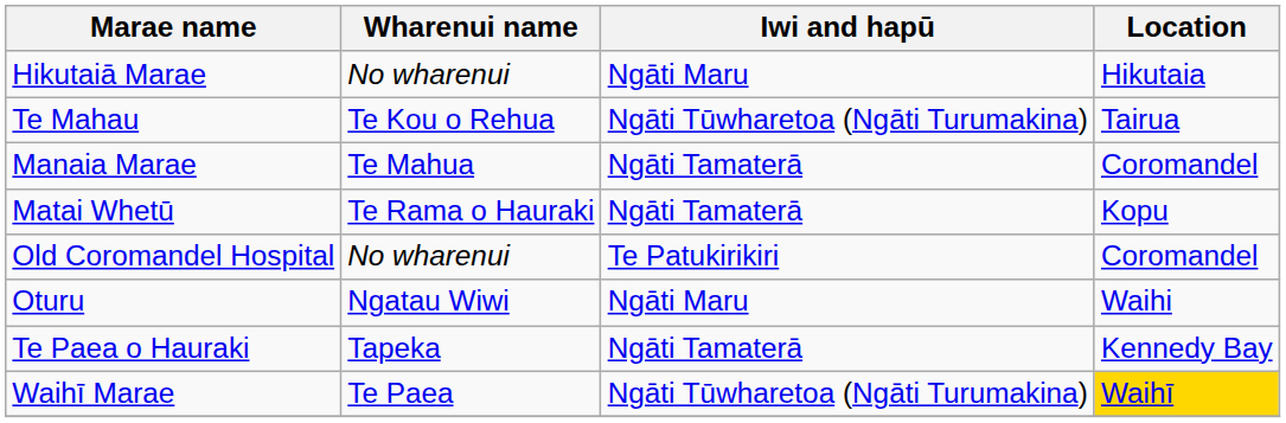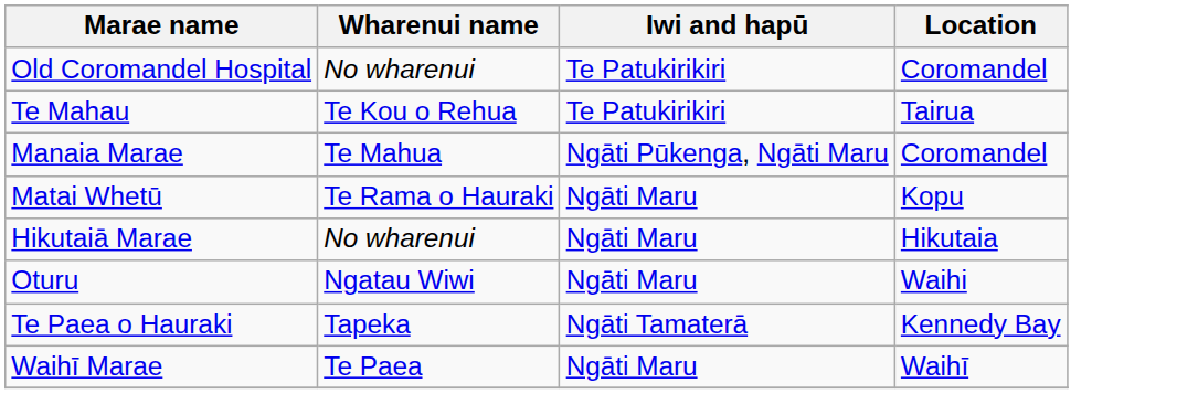 <table class="wikitable sortable">
 <tr>
 <th>Marae name</th>
 <th>Wharenui name</th>
 <th>Iwi and hapū</th>
 <th>Location</th>
 </tr>
 <tr>
-<td><a href='#'>Hikutaiā Marae</a></td>
+<td><a href='#'>Old Coromandel Hospital</a></td>
 <td><em>No wharenui</em></td>
-<td><a href='#'>Ngāti Maru</a></td>
-<td><a href='#'>Hikutaia</a></td>
+<td><a href='#'>Te Patukirikiri</a></td>
+<td><a href='#'>Coromandel</a></td>
 </tr>
 <tr>
 <td><a href='#'>Te Mahau</a></td>
 <td><a href='#'>Te Kou o Rehua</a></td>
-<td><a href='#'>Ngāti Tūwharetoa</a> (<a href='#'>Ngāti Turumakina</a>)</td>
+<td><a href='#'>Te Patukirikiri</a></td>
 <td><a href='#'>Tairua</a></td>
 </tr>
 <tr>
 <td><a href='#'>Manaia Marae</a></td>
 <td><a href='#'>Te Mahua</a></td>
-<td><a href='#'>Ngāti Tamaterā</a></td>
+<td><a href='#'>Ngāti Pūkenga</a>, <a href='#'>Ngāti Maru</a></td>
 <td><a href='#'>Coromandel</a></td>
 </tr>
 <tr>
 <td><a href='#'>Matai Whetū</a></td>
 <td><a href='#'>Te Rama o Hauraki</a></td>
-<td><a href='#'>Ngāti Tamaterā</a></td>
+<td><a href='#'>Ngāti Maru</a></td>
 <td><a href='#'>Kopu</a></td>
 </tr>
 <tr>
-<td><a href='#'>Old Coromandel Hospital</a></td>
+<td><a href='#'>Hikutaiā Marae</a></td>
 <td><em>No wharenui</em></td>
-<td><a href='#'>Te Patukirikiri</a></td>
-<td><a href='#'>Coromandel</a></td>
+<td><a href='#'>Ngāti Maru</a></td>
+<td><a href='#'>Hikutaia</a></td>
 </tr>
 <tr>
 <td><a href='#'>Oturu</a></td>
 <td><a href='#'>Ngatau Wiwi</a></td>
 <td><a href='#'>Ngāti Maru</a></td>
 <td><a href='#'>Waihi</a></td>
 </tr>
 <tr>
 <td><a href='#'>Te Paea o Hauraki</a></td>
 <td><a href='#'>Tapeka</a></td>
 <td><a href='#'>Ngāti Tamaterā</a></td>
 <td><a href='#'>Kennedy Bay</a></td>
 </tr>
 <tr>
 <td><a href='#'>Waihī Marae</a></td>
 <td><a href='#'>Te Paea</a></td>
-<td><a href='#'>Ngāti Tūwharetoa</a> (<a href='#'>Ngāti Turumakina</a>)</td>
-<td style="background: gold;"><a href='#'>Waihī</a></td>
+<td><a href='#'>Ngāti Maru</a></td>
+<td><a href='#'>Waihī</a></td>
 </tr>
 <tr>
 </tr>
 </table>
